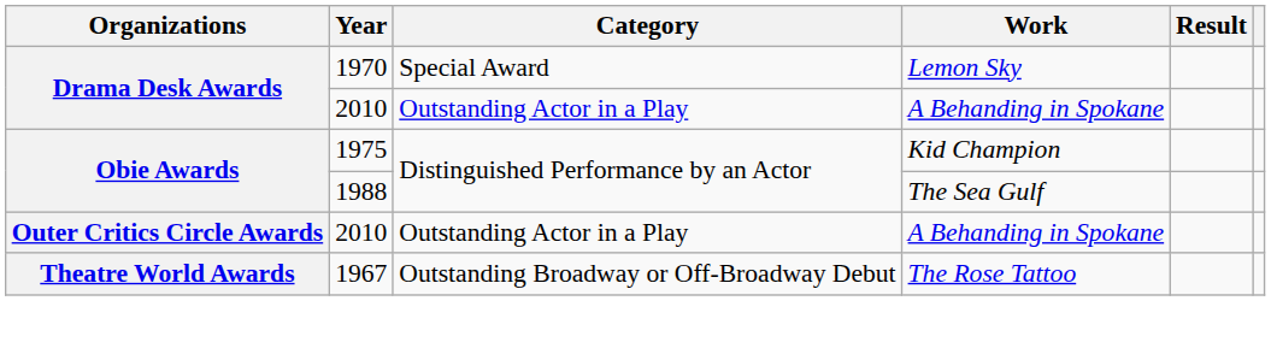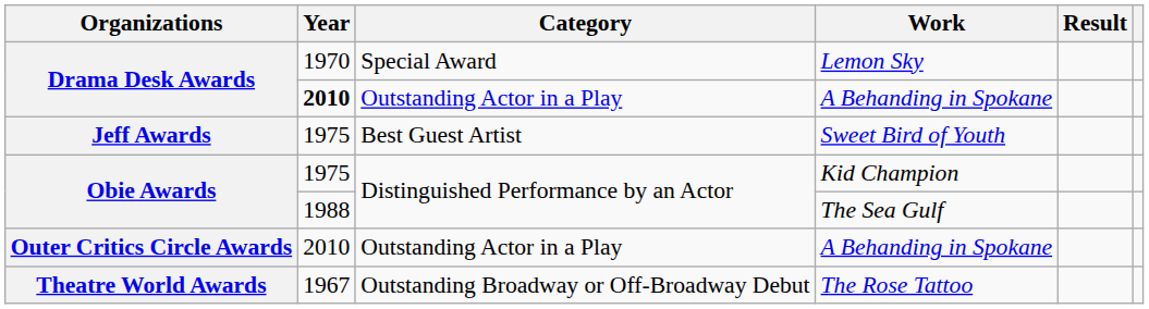 <table class= "wikitable plainrowheaders sortable">
 <tr>
 <th>Organizations</th>
 <th scope="col">Year</th>
 <th scope="col">Category</th>
 <th scope="col">Work</th>
 <th scope="col">Result</th>
 <th scope="col" class="unsortable"></th>
 </tr>
 <tr>
 <th rowspan="2", scope="row"><a href='#'>Drama Desk Awards</a></th>
 <td style="text-align:center;">1970</td>
 <td>Special Award</td>
 <td><em><a href='#'>Lemon Sky</a></em></td>
 <td></td>
 <td style="text-align:center;"></td>
 </tr>
 <tr>
-<td style="text-align:center;">2010</td>
+<td style="text-align:center;"><strong>2010</strong></td>
 <td><a href='#'>Outstanding Actor in a Play</a></td>
 <td><em><a href='#'>A Behanding in Spokane</a></em></td>
+<td></td>
+<td style="text-align:center;"></td>
+</tr>
+<tr>
+<th rowspan="1", scope="row"><a href='#'>Jeff Awards</a></th>
+<td style="text-align:center;">1975</td>
+<td>Best Guest Artist</td>
+<td><em><a href='#'>Sweet Bird of Youth</a></em></td>
 <td></td>
 <td style="text-align:center;"></td>
 </tr>
 <tr>
 <th rowspan="2", scope="row"><a href='#'>Obie Awards</a></th>
 <td style="text-align:center;">1975</td>
 <td rowspan="2">Distinguished Performance by an Actor</td>
 <td><em>Kid Champion</em></td>
 <td></td>
 <td style="text-align:center;"></td>
 </tr>
 <tr>
 <td style="text-align:center;">1988</td>
 <td><em>The Sea Gulf</em></td>
 <td></td>
 <td style="text-align:center;"></td>
 </tr>
 <tr>
 <th rowspan="1", scope="row"><a href='#'>Outer Critics Circle Awards</a></th>
 <td style="text-align:center;">2010</td>
 <td>Outstanding Actor in a Play</td>
 <td><em><a href='#'>A Behanding in Spokane</a></em></td>
 <td></td>
 <td style="text-align:center;"></td>
 </tr>
 <tr>
 <th rowspan="1", scope="row"><a href='#'>Theatre World Awards</a></th>
 <td style="text-align:center;">1967</td>
 <td>Outstanding Broadway or Off-Broadway Debut</td>
 <td><em><a href='#'>The Rose Tattoo</a></em></td>
 <td></td>
 <td style="text-align:center;"></td>
 </tr>
 </table>
